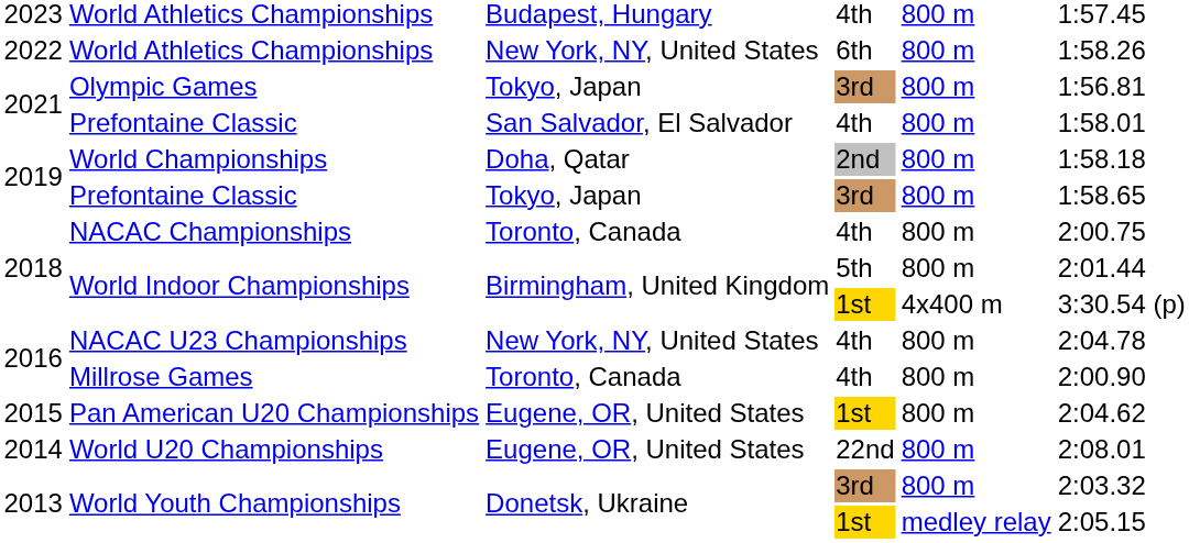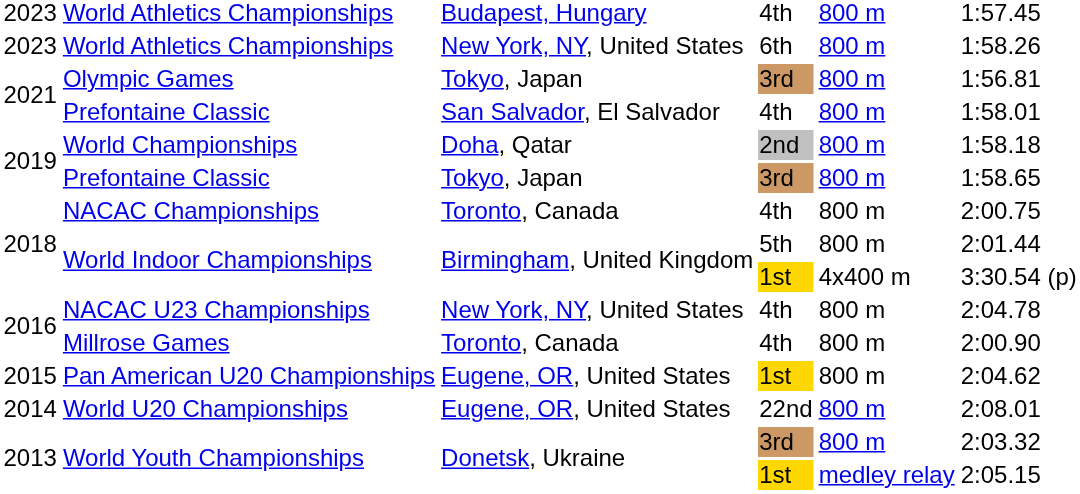 <table>
 <tr>
 <td>2023</td>
 <td><a href='#'>World Athletics Championships</a></td>
 <td><a href='#'>Budapest, Hungary</a></td>
 <td>4th</td>
 <td><a href='#'>800 m</a></td>
 <td>1:57.45</td>
 </tr>
 <tr>
-<td>2022</td>
+<td>2023</td>
 <td><a href='#'>World Athletics Championships</a></td>
 <td><a href='#'>New York, NY</a>, United States</td>
 <td>6th</td>
 <td><a href='#'>800 m</a></td>
 <td>1:58.26</td>
 </tr>
 <tr>
 <td rowspan=2>2021</td>
 <td><a href='#'>Olympic Games</a></td>
 <td><a href='#'>Tokyo</a>, Japan</td>
 <td bgcolor=cc9966>3rd</td>
 <td><a href='#'>800 m</a></td>
 <td>1:56.81 </td>
 </tr>
 <tr>
 <td><a href='#'>Prefontaine Classic</a></td>
 <td><a href='#'>San Salvador</a>, El Salvador</td>
 <td>4th</td>
 <td><a href='#'>800 m</a></td>
 <td>1:58.01</td>
 </tr>
 <tr>
 <td rowspan=2>2019</td>
 <td><a href='#'>World Championships</a></td>
 <td><a href='#'>Doha</a>, Qatar</td>
 <td bgcolor=silver>2nd</td>
 <td><a href='#'>800 m</a></td>
 <td>1:58.18</td>
 </tr>
 <tr>
 <td><a href='#'>Prefontaine Classic</a></td>
 <td><a href='#'>Tokyo</a>, Japan</td>
 <td bgcolor=cc9966>3rd</td>
 <td><a href='#'>800 m</a></td>
 <td>1:58.65</td>
 </tr>
 <tr>
 <td rowspan=3>2018</td>
 <td><a href='#'>NACAC Championships</a></td>
 <td><a href='#'>Toronto</a>, Canada</td>
 <td>4th</td>
 <td>800 m</td>
 <td>2:00.75</td>
 </tr>
 <tr>
 <td rowspan=2><a href='#'>World Indoor Championships</a></td>
 <td rowspan=2><a href='#'>Birmingham</a>, United Kingdom</td>
 <td>5th</td>
 <td>800 m</td>
 <td>2:01.44</td>
 </tr>
 <tr>
 <td bgcolor=gold>1st</td>
 <td>4x400 m</td>
 <td>3:30.54 (p)</td>
 </tr>
 <tr>
 <td rowspan=2>2016</td>
 <td><a href='#'>NACAC U23 Championships</a></td>
 <td><a href='#'>New York, NY</a>, United States</td>
 <td>4th</td>
 <td>800 m</td>
 <td>2:04.78</td>
 </tr>
 <tr>
 <td><a href='#'>Millrose Games</a></td>
 <td><a href='#'>Toronto</a>, Canada</td>
 <td>4th</td>
 <td>800 m</td>
 <td>2:00.90</td>
 </tr>
 <tr>
 <td>2015</td>
 <td><a href='#'>Pan American U20 Championships</a></td>
 <td><a href='#'>Eugene, OR</a>, United States</td>
 <td bgcolor=gold>1st</td>
 <td>800 m</td>
 <td>2:04.62</td>
 </tr>
 <tr>
 <td>2014</td>
 <td><a href='#'>World U20 Championships</a></td>
 <td><a href='#'>Eugene, OR</a>, United States</td>
 <td>22nd</td>
 <td><a href='#'>800 m</a></td>
 <td>2:08.01</td>
 </tr>
 <tr>
 <td rowspan=2>2013</td>
 <td rowspan=2><a href='#'>World Youth Championships</a></td>
 <td rowspan=2><a href='#'>Donetsk</a>, Ukraine</td>
 <td bgcolor=cc9966>3rd</td>
 <td><a href='#'>800 m</a></td>
 <td>2:03.32</td>
 </tr>
 <tr>
 <td bgcolor=gold>1st</td>
 <td><a href='#'>medley relay</a></td>
 <td>2:05.15 </td>
 </tr>
 </table>
